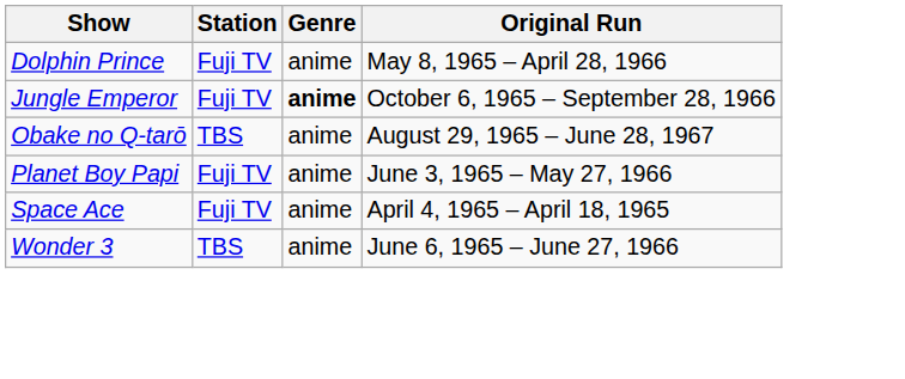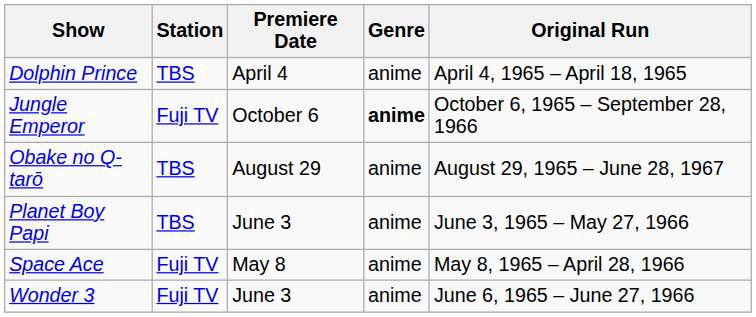 <table class="wikitable sortable">
 <tr>
 <th>Show</th>
 <th>Station</th>
+<th>Premiere Date</th>
 <th>Genre</th>
 <th>Original Run</th>
 </tr>
 <tr>
 <td><em><a href='#'>Dolphin Prince</a></em></td>
-<td><a href='#'>Fuji TV</a></td>
+<td><a href='#'>TBS</a></td>
+<td>April 4</td>
 <td>anime</td>
-<td>May 8, 1965 – April 28, 1966</td>
+<td>April 4, 1965 – April 18, 1965</td>
 </tr>
 <tr>
 <td><em><a href='#'>Jungle Emperor</a></em></td>
 <td><a href='#'>Fuji TV</a></td>
+<td>October 6</td>
 <td><strong>anime</strong></td>
 <td>October 6, 1965 – September 28, 1966</td>
 </tr>
 <tr>
 <td><em><a href='#'>Obake no Q-tarō</a></em></td>
 <td><a href='#'>TBS</a></td>
+<td>August 29</td>
 <td>anime</td>
 <td>August 29, 1965 – June 28, 1967</td>
 </tr>
 <tr>
 <td><em><a href='#'>Planet Boy Papi</a></em></td>
-<td><a href='#'>Fuji TV</a></td>
+<td><a href='#'>TBS</a></td>
+<td>June 3</td>
 <td>anime</td>
 <td>June 3, 1965 – May 27, 1966</td>
 </tr>
 <tr>
 <td><em><a href='#'>Space Ace</a></em></td>
 <td><a href='#'>Fuji TV</a></td>
+<td>May 8</td>
 <td>anime</td>
-<td>April 4, 1965 – April 18, 1965</td>
+<td>May 8, 1965 – April 28, 1966</td>
 </tr>
 <tr>
 <td><em><a href='#'>Wonder 3</a></em></td>
-<td><a href='#'>TBS</a></td>
+<td><a href='#'>Fuji TV</a></td>
+<td>June 3</td>
 <td>anime</td>
 <td>June 6, 1965 – June 27, 1966</td>
 </tr>
 </table>
